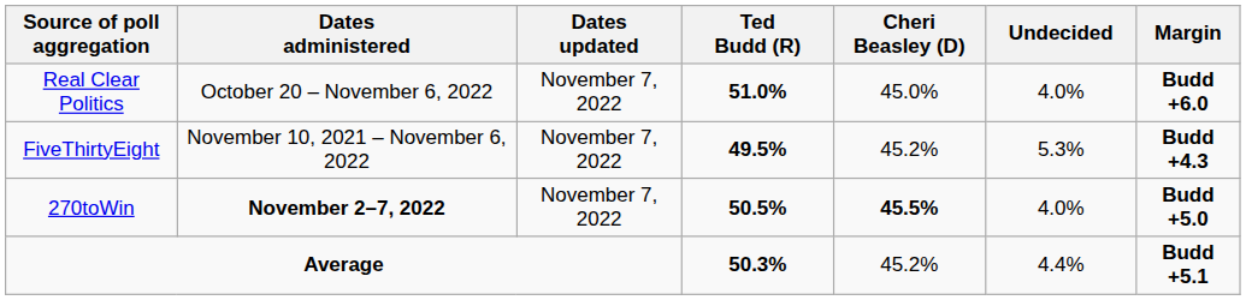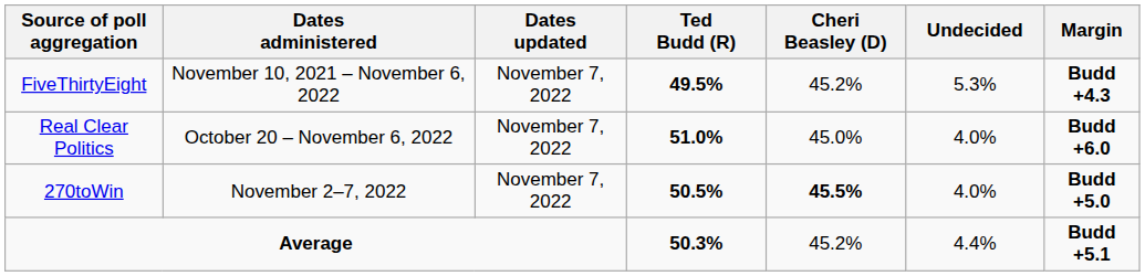 <table class="wikitable sortable" style="text-align:center;font-size:90%;line-height:17px">
 <tr>
 <th>Source of poll<br>aggregation</th>
 <th>Dates<br>administered</th>
 <th>Dates<br>updated</th>
 <th style="width:100px;">Ted<br>Budd (R)</th>
 <th style="width:100px;">Cheri<br>Beasley (D)</th>
 <th style="width:100px;">Undecided<br></th>
 <th>Margin</th>
 </tr>
 <tr>
+<td><a href='#'>FiveThirtyEight</a></td>
+<td>November 10, 2021 – November 6, 2022</td>
+<td>November 7, 2022</td>
+<td><strong>49.5%</strong></td>
+<td>45.2%</td>
+<td>5.3%</td>
+<td><strong>Budd +4.3</strong></td>
+</tr>
+<tr>
 <td><a href='#'>Real Clear Politics</a></td>
 <td>October 20 – November 6, 2022</td>
 <td>November 7, 2022</td>
 <td><strong>51.0%</strong></td>
 <td>45.0%</td>
 <td>4.0%</td>
 <td><strong>Budd +6.0</strong></td>
 </tr>
 <tr>
-<td><a href='#'>FiveThirtyEight</a></td>
-<td>November 10, 2021 – November 6, 2022</td>
-<td>November 7, 2022</td>
-<td><strong>49.5%</strong></td>
-<td>45.2%</td>
-<td>5.3%</td>
-<td><strong>Budd +4.3</strong></td>
-</tr>
-<tr>
 <td><a href='#'>270toWin</a></td>
-<td><strong>November 2–7, 2022</strong></td>
+<td>November 2–7, 2022</td>
 <td>November 7, 2022</td>
 <td><strong>50.5%</strong></td>
 <td><strong>45.5%</strong></td>
 <td>4.0%</td>
 <td><strong>Budd +5.0</strong></td>
 </tr>
 <tr>
 <td colspan="3"><strong>Average</strong></td>
 <td><strong>50.3%</strong></td>
 <td>45.2%</td>
 <td>4.4%</td>
 <td><strong>Budd +5.1</strong></td>
 </tr>
 </table>
